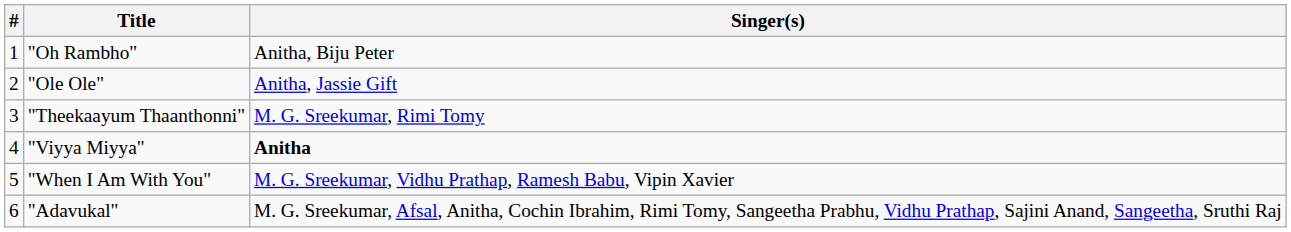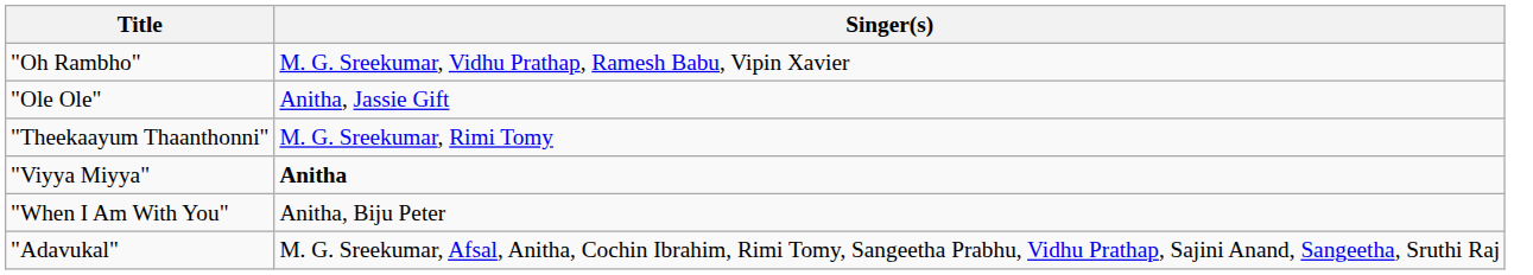 <table class="wikitable" style="font-size:95%;">
 <tr>
-<th>#</th>
 <th>Title</th>
 <th>Singer(s)</th>
 </tr>
 <tr>
-<td>1</td>
 <td>"Oh Rambho"</td>
-<td>Anitha, Biju Peter</td>
+<td><a href='#'>M. G. Sreekumar</a>, <a href='#'>Vidhu Prathap</a>, <a href='#'>Ramesh Babu</a>, Vipin Xavier</td>
 </tr>
 <tr>
-<td>2</td>
 <td>"Ole Ole"</td>
 <td><a href='#'>Anitha</a>, <a href='#'>Jassie Gift</a></td>
 </tr>
 <tr>
-<td>3</td>
 <td>"Theekaayum Thaanthonni"</td>
 <td><a href='#'>M. G. Sreekumar</a>, <a href='#'>Rimi Tomy</a></td>
 </tr>
 <tr>
-<td>4</td>
 <td>"Viyya Miyya"</td>
 <td><strong>Anitha</strong></td>
 </tr>
 <tr>
-<td>5</td>
 <td>"When I Am With You"</td>
-<td><a href='#'>M. G. Sreekumar</a>, <a href='#'>Vidhu Prathap</a>, <a href='#'>Ramesh Babu</a>, Vipin Xavier</td>
+<td>Anitha, Biju Peter</td>
 </tr>
 <tr>
-<td>6</td>
 <td>"Adavukal"</td>
 <td>M. G. Sreekumar, <a href='#'>Afsal</a>, Anitha, Cochin Ibrahim, Rimi Tomy, Sangeetha Prabhu, <a href='#'>Vidhu Prathap</a>, Sajini Anand, <a href='#'>Sangeetha</a>, Sruthi Raj</td>
 </tr>
 </table>
